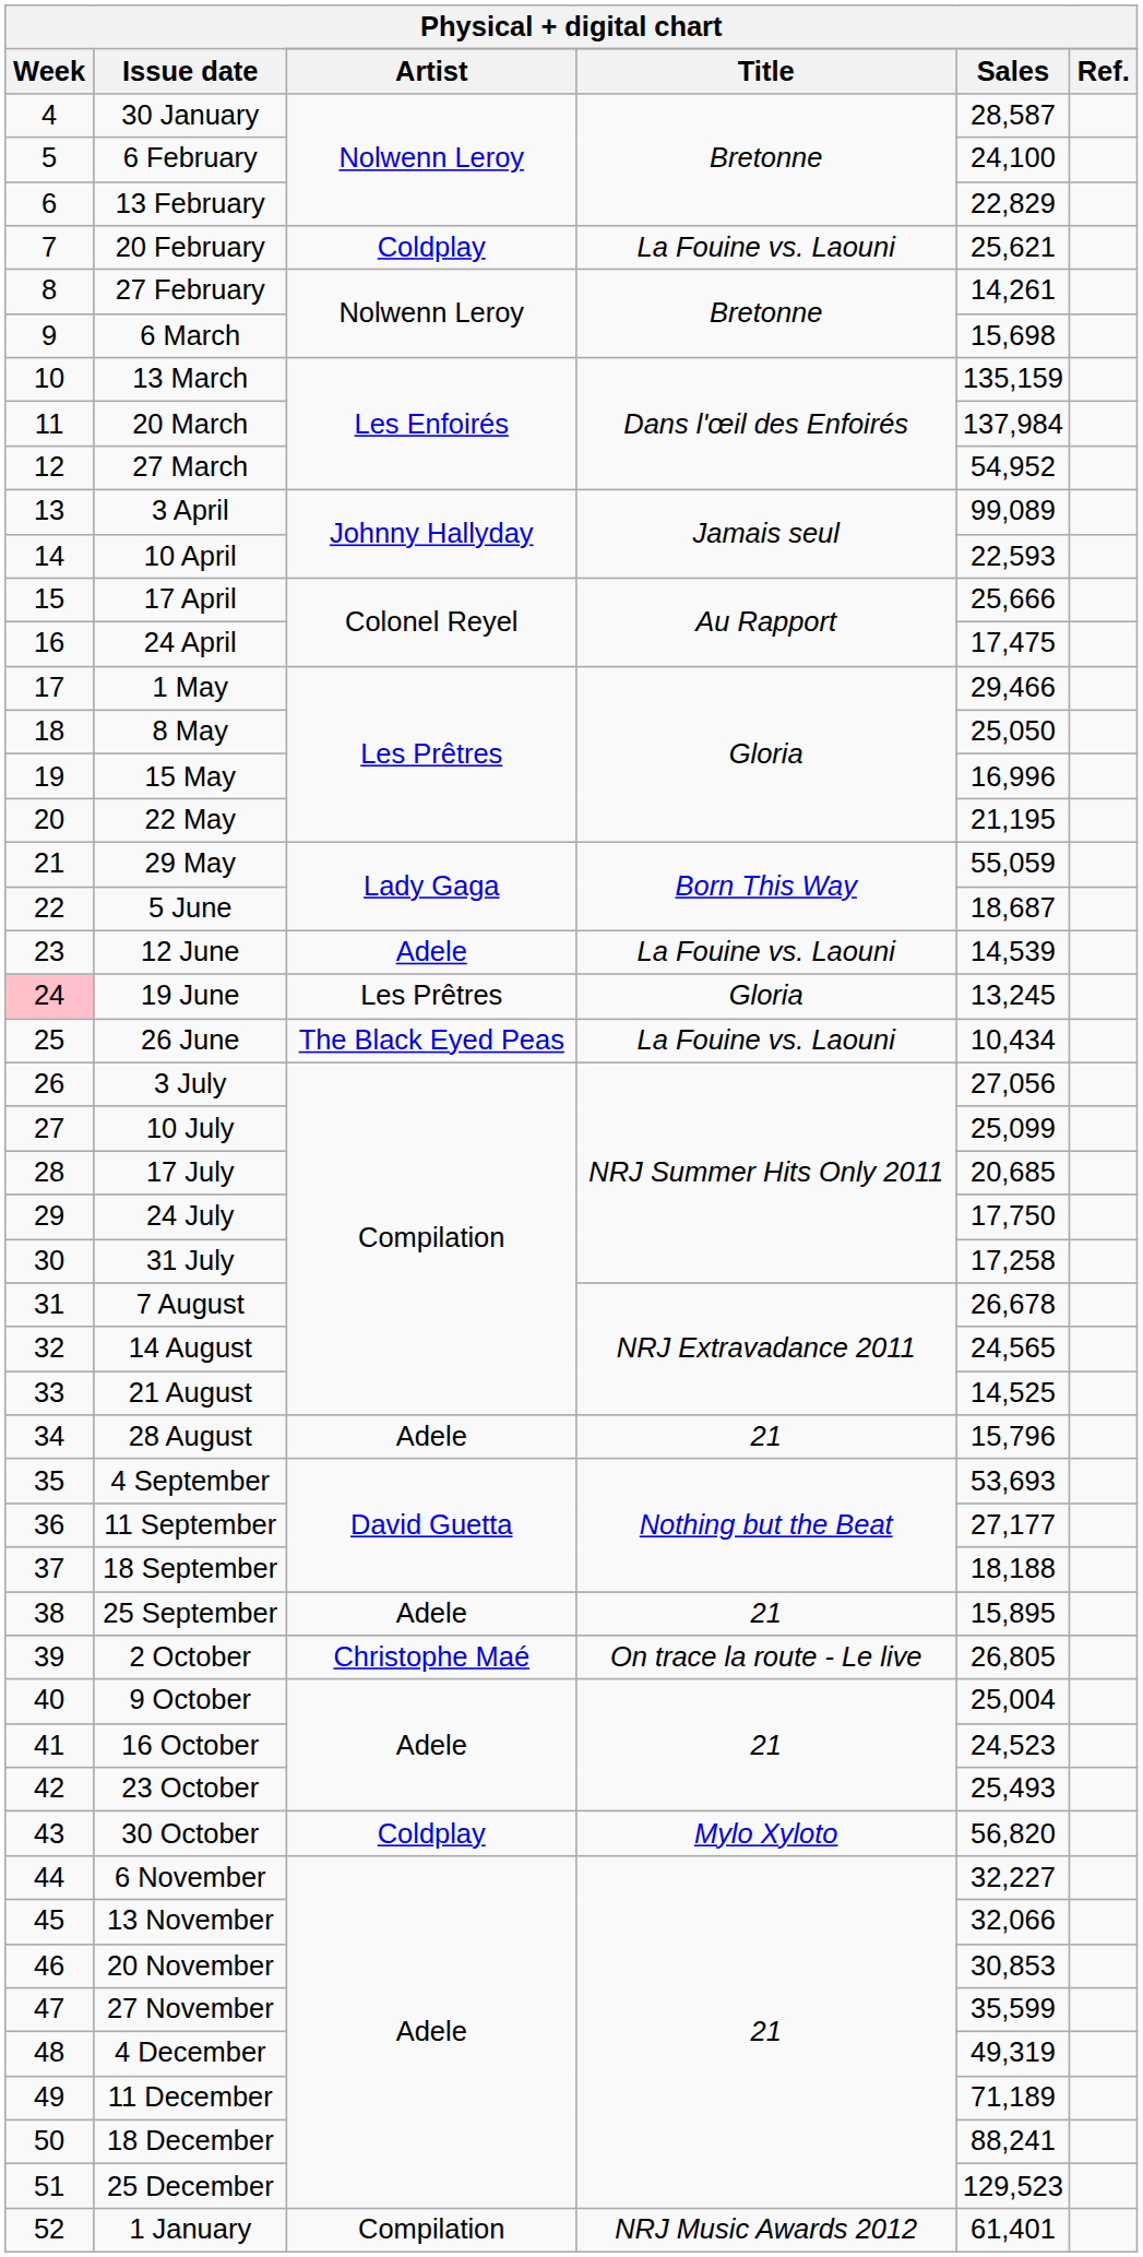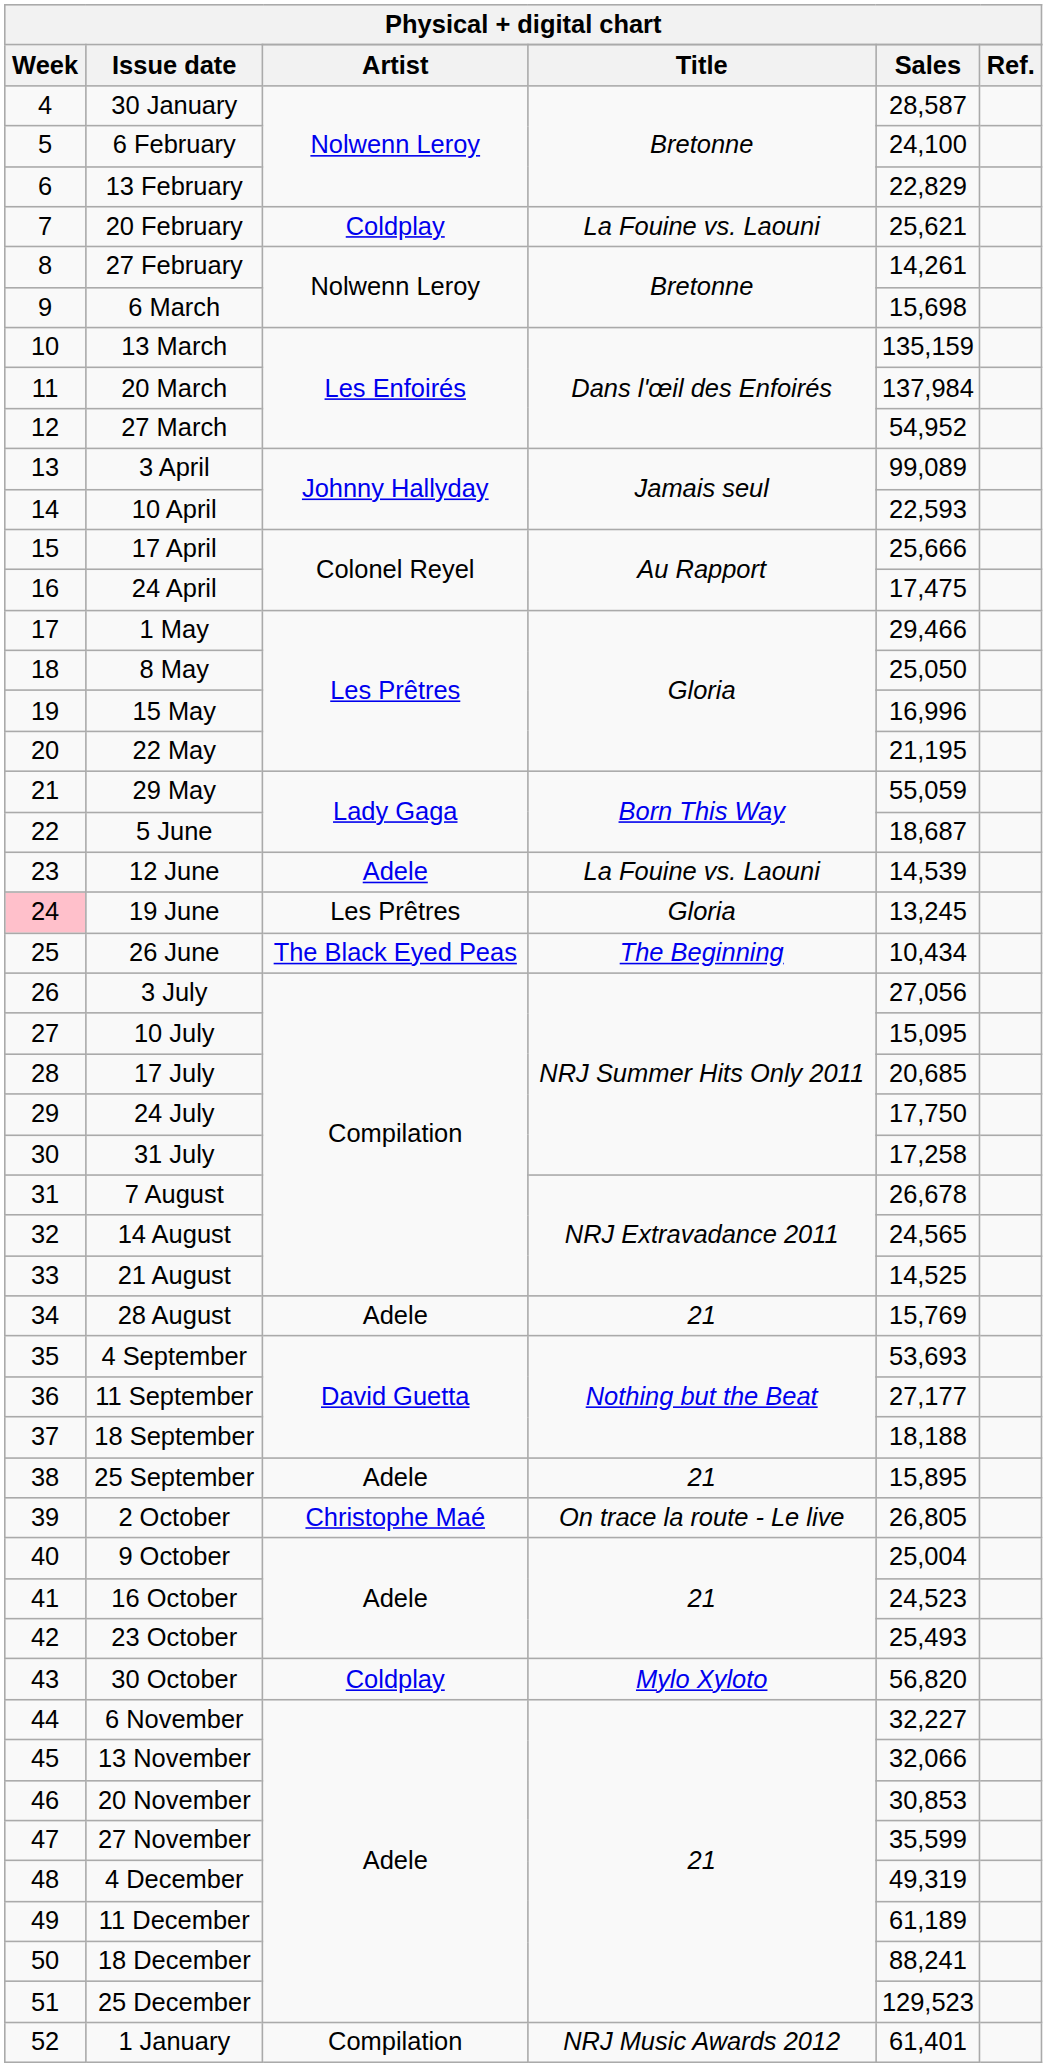 <table class="wikitable" style="text-align:center;">
 <tr>
 <th colspan="14">Physical + digital chart</th>
 </tr>
 <tr>
 <th rowspan="2">Week</th>
 <th rowspan="2">Issue date</th>
 </tr>
 <tr>
 <th>Artist</th>
 <th>Title</th>
 <th width="10%">Sales</th>
 <th>Ref.</th>
 </tr>
 <tr>
 <td>4</td>
 <td>30 January</td>
 <td rowspan="3"><a href='#'>Nolwenn Leroy</a></td>
 <td rowspan="3"><em>Bretonne</em></td>
 <td>28,587</td>
 <td></td>
 </tr>
 <tr>
 <td>5</td>
 <td>6 February</td>
 <td>24,100</td>
 <td></td>
 </tr>
 <tr>
 <td>6</td>
 <td>13 February</td>
 <td>22,829</td>
 <td></td>
 </tr>
 <tr>
 <td>7</td>
 <td>20 February</td>
 <td><a href='#'>Coldplay</a></td>
 <td><em>La Fouine vs. Laouni</em></td>
 <td>25,621</td>
 <td></td>
 </tr>
 <tr>
 <td>8</td>
 <td>27 February</td>
 <td rowspan=2>Nolwenn Leroy</td>
 <td rowspan=2><em>Bretonne</em></td>
 <td>14,261</td>
 <td></td>
 </tr>
 <tr>
 <td>9</td>
 <td>6 March</td>
 <td>15,698</td>
 <td></td>
 </tr>
 <tr>
 <td>10</td>
 <td>13 March</td>
 <td rowspan=3><a href='#'>Les Enfoirés</a></td>
 <td rowspan=3><em>Dans l'œil des Enfoirés</em></td>
 <td>135,159</td>
 <td></td>
 </tr>
 <tr>
 <td>11</td>
 <td>20 March</td>
 <td>137,984</td>
 <td></td>
 </tr>
 <tr>
 <td>12</td>
 <td>27 March</td>
 <td>54,952</td>
 <td></td>
 </tr>
 <tr>
 <td>13</td>
 <td>3 April</td>
 <td rowspan=2><a href='#'>Johnny Hallyday</a></td>
 <td rowspan=2><em>Jamais seul</em></td>
 <td>99,089</td>
 <td></td>
 </tr>
 <tr>
 <td>14</td>
 <td>10 April</td>
 <td>22,593</td>
 <td></td>
 </tr>
 <tr>
 <td>15</td>
 <td>17 April</td>
 <td rowspan="2">Colonel Reyel</td>
 <td rowspan="2"><em>Au Rapport</em></td>
 <td>25,666</td>
 <td></td>
 </tr>
 <tr>
 <td>16</td>
 <td>24 April</td>
 <td>17,475</td>
 <td></td>
 </tr>
 <tr>
 <td>17</td>
 <td>1 May</td>
 <td rowspan="4"><a href='#'>Les Prêtres</a></td>
 <td rowspan="4"><em>Gloria</em></td>
 <td>29,466</td>
 <td></td>
 </tr>
 <tr>
 <td>18</td>
 <td>8 May</td>
 <td>25,050</td>
 <td></td>
 </tr>
 <tr>
 <td>19</td>
 <td>15 May</td>
 <td>16,996</td>
 <td></td>
 </tr>
 <tr>
 <td>20</td>
 <td>22 May</td>
 <td>21,195</td>
 <td></td>
 </tr>
 <tr>
 <td>21</td>
 <td>29 May</td>
 <td rowspan="2"><a href='#'>Lady Gaga</a></td>
 <td rowspan="2"><em><a href='#'>Born This Way</a></em></td>
 <td>55,059</td>
 <td></td>
 </tr>
 <tr>
 <td>22</td>
 <td>5 June</td>
 <td>18,687</td>
 <td></td>
 </tr>
 <tr>
 <td>23</td>
 <td>12 June</td>
 <td><a href='#'>Adele</a></td>
 <td><em>La Fouine vs. Laouni</em></td>
 <td>14,539</td>
 <td></td>
 </tr>
 <tr>
 <td style="background: pink;">24</td>
 <td>19 June</td>
 <td>Les Prêtres</td>
 <td><em>Gloria</em></td>
 <td>13,245</td>
 <td></td>
 </tr>
 <tr>
 <td>25</td>
 <td>26 June</td>
 <td><a href='#'>The Black Eyed Peas</a></td>
-<td><em>La Fouine vs. Laouni</em></td>
+<td><em><a href='#'>The Beginning</a></em></td>
 <td>10,434</td>
 <td></td>
 </tr>
 <tr>
 <td>26</td>
 <td>3 July</td>
 <td rowspan="8">Compilation</td>
 <td rowspan="5"><em>NRJ Summer Hits Only 2011</em></td>
 <td>27,056</td>
 <td></td>
 </tr>
 <tr>
 <td>27</td>
 <td>10 July</td>
-<td>25,099</td>
+<td>15,095</td>
 <td></td>
 </tr>
 <tr>
 <td>28</td>
 <td>17 July</td>
 <td>20,685</td>
 <td></td>
 </tr>
 <tr>
 <td>29</td>
 <td>24 July</td>
 <td>17,750</td>
 <td></td>
 </tr>
 <tr>
 <td>30</td>
 <td>31 July</td>
 <td>17,258</td>
 <td></td>
 </tr>
 <tr>
 <td>31</td>
 <td>7 August</td>
 <td rowspan="3"><em>NRJ Extravadance 2011</em></td>
 <td>26,678</td>
 <td></td>
 </tr>
 <tr>
 <td>32</td>
 <td>14 August</td>
 <td>24,565</td>
 <td></td>
 </tr>
 <tr>
 <td>33</td>
 <td>21 August</td>
 <td>14,525</td>
 <td></td>
 </tr>
 <tr>
 <td>34</td>
 <td>28 August</td>
 <td>Adele</td>
 <td><em>21</em></td>
-<td>15,796</td>
+<td>15,769</td>
 <td></td>
 </tr>
 <tr>
 <td>35</td>
 <td>4 September</td>
 <td rowspan="3"><a href='#'>David Guetta</a></td>
 <td rowspan="3"><em><a href='#'>Nothing but the Beat</a></em></td>
 <td>53,693</td>
 <td></td>
 </tr>
 <tr>
 <td>36</td>
 <td>11 September</td>
 <td>27,177</td>
 <td></td>
 </tr>
 <tr>
 <td>37</td>
 <td>18 September</td>
 <td>18,188</td>
 <td></td>
 </tr>
 <tr>
 <td>38</td>
 <td>25 September</td>
 <td>Adele</td>
 <td><em>21</em></td>
 <td>15,895</td>
 <td></td>
 </tr>
 <tr>
 <td>39</td>
 <td>2 October</td>
 <td><a href='#'>Christophe Maé</a></td>
 <td><em>On trace la route - Le live</em></td>
 <td>26,805</td>
 <td></td>
 </tr>
 <tr>
 <td>40</td>
 <td>9 October</td>
 <td rowspan="3">Adele</td>
 <td rowspan="3"><em>21</em></td>
 <td>25,004</td>
 <td></td>
 </tr>
 <tr>
 <td>41</td>
 <td>16 October</td>
 <td>24,523</td>
 <td></td>
 </tr>
 <tr>
 <td>42</td>
 <td>23 October</td>
 <td>25,493</td>
 <td></td>
 </tr>
 <tr>
 <td>43</td>
 <td>30 October</td>
 <td><a href='#'>Coldplay</a></td>
 <td><em><a href='#'>Mylo Xyloto</a></em></td>
 <td>56,820</td>
 <td></td>
 </tr>
 <tr>
 <td>44</td>
 <td>6 November</td>
 <td rowspan="8">Adele</td>
 <td rowspan="8"><em>21</em></td>
 <td>32,227</td>
 <td></td>
 </tr>
 <tr>
 <td>45</td>
 <td>13 November</td>
 <td>32,066</td>
 <td></td>
 </tr>
 <tr>
 <td>46</td>
 <td>20 November</td>
 <td>30,853</td>
 <td></td>
 </tr>
 <tr>
 <td>47</td>
 <td>27 November</td>
 <td>35,599</td>
 <td></td>
 </tr>
 <tr>
 <td>48</td>
 <td>4 December</td>
 <td>49,319</td>
 <td></td>
 </tr>
 <tr>
 <td>49</td>
 <td>11 December</td>
-<td>71,189</td>
+<td>61,189</td>
 <td></td>
 </tr>
 <tr>
 <td>50</td>
 <td>18 December</td>
 <td>88,241</td>
 <td></td>
 </tr>
 <tr>
 <td>51</td>
 <td>25 December</td>
 <td>129,523</td>
 <td></td>
 </tr>
 <tr>
 <td>52</td>
 <td>1 January</td>
 <td>Compilation</td>
 <td><em>NRJ Music Awards 2012</em></td>
 <td>61,401</td>
 <td></td>
 </tr>
 </table>
